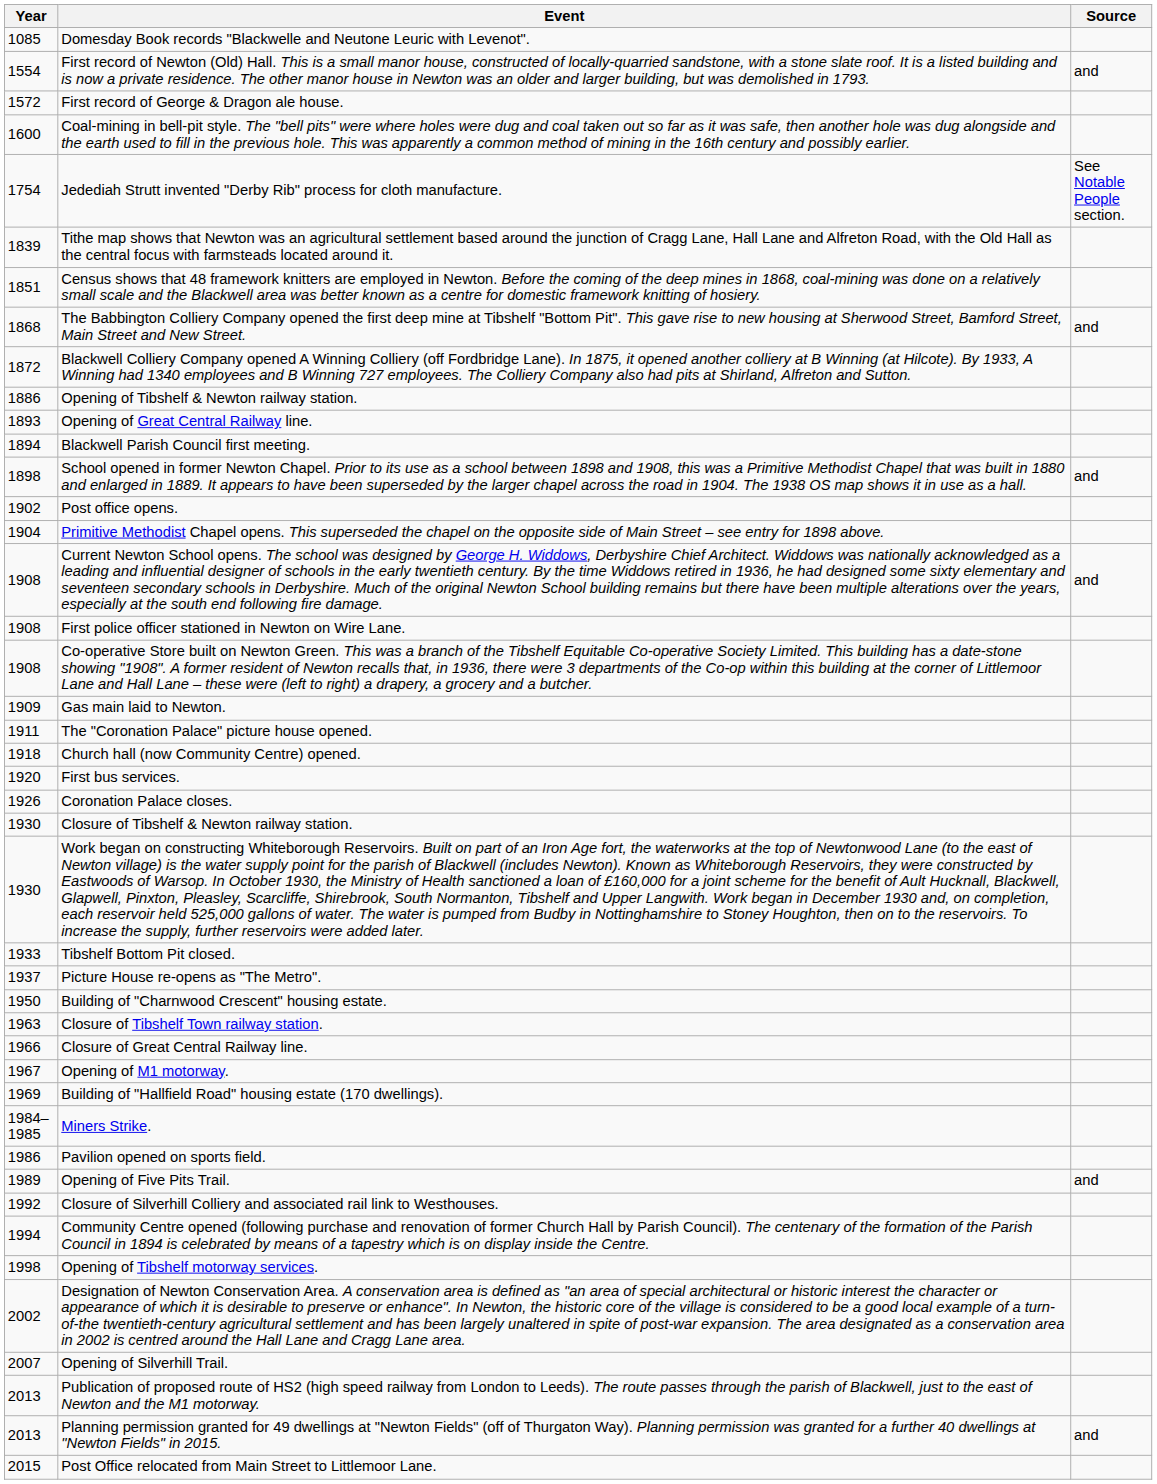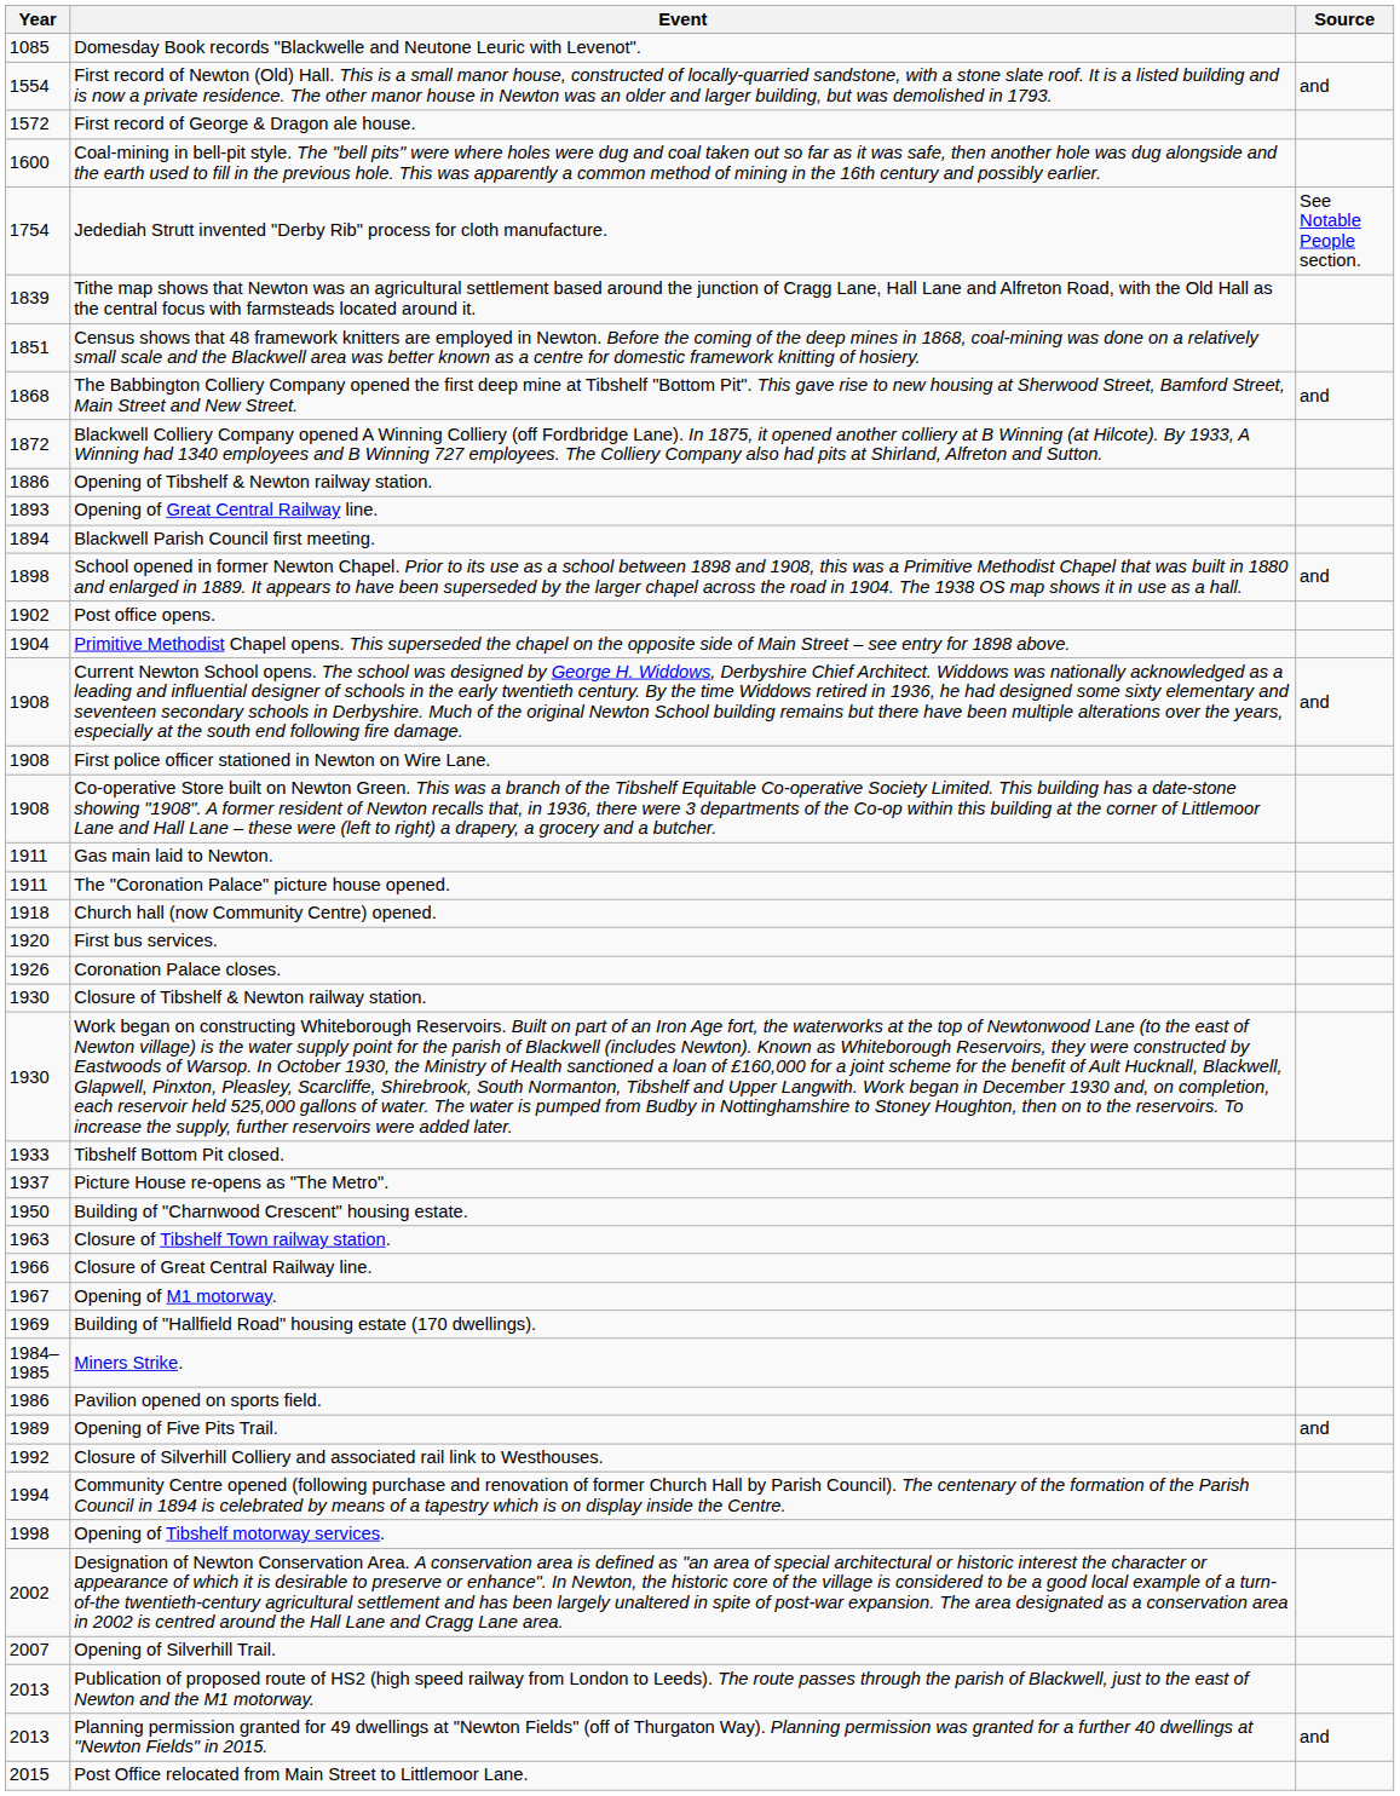 <table class="wikitable">
 <tr>
 <th>Year</th>
 <th>Event</th>
 <th>Source</th>
 </tr>
 <tr>
 <td>1085</td>
 <td>Domesday Book records "Blackwelle and Neutone Leuric with Levenot".</td>
 <td></td>
 </tr>
 <tr>
 <td>1554</td>
 <td> First record of Newton (Old) Hall. <em>This is a small manor house, constructed of locally-quarried sandstone, with a stone slate roof.  It is a listed building and is now a private residence.  The other manor house in Newton was an older and larger building, but was demolished in 1793.</em></td>
 <td> and</td>
 </tr>
 <tr>
 <td>1572</td>
 <td>First record of George & Dragon ale house.</td>
 <td></td>
 </tr>
 <tr>
 <td>1600</td>
 <td>Coal-mining in bell-pit style. <em>The "bell pits" were where holes were dug and coal taken out so far as it was safe, then another hole was dug alongside and the earth used to fill in the previous hole. This was apparently a common method of mining in the 16th century and possibly earlier.</em></td>
 <td></td>
 </tr>
 <tr>
 <td>1754</td>
 <td>Jedediah Strutt invented "Derby Rib" process for cloth manufacture.</td>
 <td>See <a href='#'>Notable People</a> section.</td>
 </tr>
 <tr>
 <td>1839</td>
 <td>Tithe map shows that Newton was an agricultural settlement based around the junction of Cragg Lane, Hall Lane and Alfreton Road, with the Old Hall as the central focus with farmsteads located around it.</td>
 <td></td>
 </tr>
 <tr>
 <td>1851</td>
 <td>Census shows that 48 framework knitters are employed in Newton.  <em>Before the coming of the deep mines in 1868, coal-mining was done on a relatively small scale and the Blackwell area was better known as a centre for domestic framework knitting of hosiery.</em></td>
 <td></td>
 </tr>
 <tr>
 <td>1868</td>
 <td>The Babbington Colliery Company opened the first deep mine at Tibshelf "Bottom Pit".  <em>This gave rise to new housing at Sherwood Street, Bamford Street, Main Street and New Street.</em></td>
 <td> and</td>
 </tr>
 <tr>
 <td>1872</td>
 <td>Blackwell Colliery Company opened A Winning Colliery (off Fordbridge Lane).  <em>In 1875, it opened another colliery at B Winning (at Hilcote). By 1933, A Winning had 1340 employees and B Winning 727 employees.  The Colliery Company also had pits at Shirland, Alfreton and Sutton.</em></td>
 <td></td>
 </tr>
 <tr>
 <td>1886</td>
 <td>Opening of Tibshelf & Newton railway station.</td>
 <td></td>
 </tr>
 <tr>
 <td>1893</td>
 <td>Opening of <a href='#'>Great Central Railway</a> line.</td>
 <td></td>
 </tr>
 <tr>
 <td>1894</td>
 <td>Blackwell Parish Council first meeting.</td>
 <td></td>
 </tr>
 <tr>
 <td>1898</td>
 <td>School opened in former Newton Chapel.  <em>Prior to its use as a school between 1898 and 1908, this was a Primitive Methodist Chapel that was built in 1880 and enlarged in 1889. It appears to have been superseded by the larger chapel across the road in 1904.  The 1938 OS map shows it in use as a hall.</em></td>
 <td> and</td>
 </tr>
 <tr>
 <td>1902</td>
 <td>Post office opens.</td>
 <td></td>
 </tr>
 <tr>
 <td>1904</td>
 <td> <a href='#'>Primitive Methodist</a> Chapel opens.  <em>This superseded the chapel on the opposite side of Main Street – see entry for 1898 above.</em></td>
 <td></td>
 </tr>
 <tr>
 <td>1908</td>
 <td>Current Newton School opens.  <em>The school was designed by <a href='#'>George H. Widdows</a>, Derbyshire Chief Architect.  Widdows was nationally acknowledged as a leading and influential designer of schools in the early twentieth century.  By the time Widdows retired in 1936, he had designed some sixty elementary and seventeen secondary schools in Derbyshire.  Much of the original Newton School building remains but there have been multiple alterations over the years, especially at the south end following fire damage.</em></td>
 <td> and</td>
 </tr>
 <tr>
 <td>1908</td>
 <td>First police officer stationed in Newton on Wire Lane.</td>
 <td></td>
 </tr>
 <tr>
 <td>1908</td>
 <td>Co-operative Store built on Newton Green.  <em>This was a branch of the Tibshelf Equitable Co-operative Society Limited.  This building has a date-stone showing "1908".  A former resident of Newton recalls that, in 1936, there were 3 departments of the Co-op within this building at the corner of Littlemoor Lane and Hall Lane – these were (left to right) a drapery, a grocery and a butcher.</em></td>
 <td></td>
 </tr>
 <tr>
-<td>1909</td>
+<td>1911</td>
 <td>Gas main laid to Newton.</td>
 <td></td>
 </tr>
 <tr>
 <td>1911</td>
 <td>The "Coronation Palace" picture house opened.</td>
 <td></td>
 </tr>
 <tr>
 <td>1918</td>
 <td>Church hall (now Community Centre) opened.</td>
 <td></td>
 </tr>
 <tr>
 <td>1920</td>
 <td>First bus services.</td>
 <td></td>
 </tr>
 <tr>
 <td>1926</td>
 <td>Coronation Palace closes.</td>
 <td></td>
 </tr>
 <tr>
 <td>1930</td>
 <td>Closure of Tibshelf & Newton railway station.</td>
 <td></td>
 </tr>
 <tr>
 <td>1930</td>
 <td>Work began on constructing Whiteborough Reservoirs.  <em>Built on part of an Iron Age fort, the waterworks at the top of Newtonwood Lane (to the east of Newton village) is the water supply point for the parish of Blackwell (includes Newton).  Known as Whiteborough Reservoirs, they were constructed by Eastwoods of Warsop.  In October 1930, the Ministry of Health sanctioned a loan of £160,000 for a joint scheme for the benefit of Ault Hucknall, Blackwell, Glapwell, Pinxton, Pleasley, Scarcliffe, Shirebrook, South Normanton, Tibshelf and Upper Langwith.  Work began in December 1930 and, on completion, each reservoir held 525,000 gallons of water.  The water is pumped from Budby in Nottinghamshire to Stoney Houghton, then on to the reservoirs.  To increase the supply, further reservoirs were added later.</em></td>
 <td></td>
 </tr>
 <tr>
 <td>1933</td>
 <td>Tibshelf Bottom Pit closed.</td>
 <td></td>
 </tr>
 <tr>
 <td>1937</td>
 <td>Picture House re-opens as "The Metro".</td>
 <td></td>
 </tr>
 <tr>
 <td>1950</td>
 <td>Building of "Charnwood Crescent" housing estate.</td>
 <td></td>
 </tr>
 <tr>
 <td>1963</td>
 <td>Closure of <a href='#'>Tibshelf Town railway station</a>.</td>
 <td></td>
 </tr>
 <tr>
 <td>1966</td>
 <td>Closure of Great Central Railway line.</td>
 <td></td>
 </tr>
 <tr>
 <td>1967</td>
 <td>Opening of <a href='#'>M1 motorway</a>.</td>
 <td></td>
 </tr>
 <tr>
 <td>1969</td>
 <td>Building of "Hallfield Road" housing estate (170 dwellings).</td>
 <td></td>
 </tr>
 <tr>
 <td>1984–1985</td>
 <td><a href='#'>Miners Strike</a>.</td>
 <td></td>
 </tr>
 <tr>
 <td>1986</td>
 <td>Pavilion opened on sports field.</td>
 <td></td>
 </tr>
 <tr>
 <td>1989</td>
 <td>Opening of Five Pits Trail.</td>
 <td> and</td>
 </tr>
 <tr>
 <td>1992</td>
 <td>Closure of Silverhill Colliery and associated rail link to Westhouses.</td>
 <td></td>
 </tr>
 <tr>
 <td>1994</td>
 <td>Community Centre opened (following purchase and renovation of former Church Hall by Parish Council).  <em>The centenary of the formation of the Parish Council in 1894 is celebrated by means of a tapestry which is on display inside the Centre.</em></td>
 <td></td>
 </tr>
 <tr>
 <td>1998</td>
 <td>Opening of <a href='#'>Tibshelf motorway services</a>.</td>
 <td></td>
 </tr>
 <tr>
 <td>2002</td>
 <td>Designation of Newton Conservation Area.  <em>A conservation area is defined as "an area of special architectural or historic interest the character or appearance of which it is desirable to preserve or enhance".  In Newton, the historic core of the village is considered to be a good local example of a turn-of-the twentieth-century agricultural settlement and has been largely unaltered in spite of post-war expansion.  The area designated as a conservation area in 2002 is centred around the Hall Lane and Cragg Lane area.</em></td>
 <td></td>
 </tr>
 <tr>
 <td>2007</td>
 <td>Opening of Silverhill Trail.</td>
 <td></td>
 </tr>
 <tr>
 <td>2013</td>
 <td>Publication of proposed route of HS2 (high speed railway from London to Leeds).  <em>The route passes through the parish of Blackwell, just to the east of Newton and the M1 motorway.</em></td>
 <td></td>
 </tr>
 <tr>
 <td>2013</td>
 <td>Planning permission granted for 49 dwellings at "Newton Fields" (off of Thurgaton Way).  <em>Planning permission was granted for a further 40 dwellings at "Newton Fields" in 2015.</em></td>
 <td> and</td>
 </tr>
 <tr>
 <td>2015</td>
 <td>Post Office relocated from Main Street to Littlemoor Lane. </td>
 <td></td>
 </tr>
 </table>
